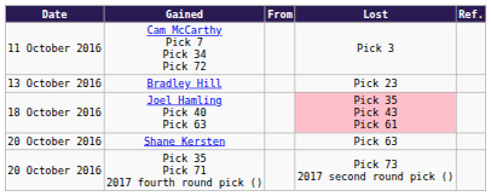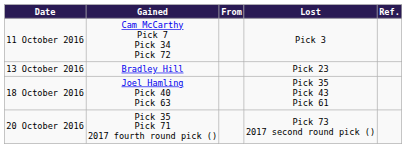 <table class="wikitable" style="text-align:center;">
 <tr>
 <td style="background:#2A1A54; color: white;"><strong>Date</strong></td>
 <td style="background:#2A1A54; color: white;"><strong>Gained</strong></td>
 <td style="background:#2A1A54; color: white;"><strong>From</strong></td>
 <td style="background:#2A1A54; color: white;"><strong>Lost</strong></td>
 <td style="background:#2A1A54; color: white;"><strong>Ref.</strong></td>
 </tr>
 <tr>
 <td>11 October 2016</td>
 <td><a href='#'>Cam McCarthy</a><br>Pick 7<br>Pick 34<br>Pick 72</td>
 <td></td>
 <td>Pick 3</td>
 <td></td>
 </tr>
 <tr>
 <td>13 October 2016</td>
 <td><a href='#'>Bradley Hill</a></td>
 <td></td>
 <td>Pick 23</td>
 <td></td>
 </tr>
 <tr>
 <td>18 October 2016</td>
 <td><a href='#'>Joel Hamling</a><br>Pick 40<br>Pick 63</td>
 <td></td>
-<td style="background: pink;">Pick 35<br>Pick 43<br>Pick 61</td>
-<td></td>
-</tr>
-<tr>
-<td>20 October 2016</td>
-<td><a href='#'>Shane Kersten</a></td>
-<td></td>
-<td>Pick 63</td>
+<td>Pick 35<br>Pick 43<br>Pick 61</td>
 <td></td>
 </tr>
 <tr>
 <td>20 October 2016</td>
 <td>Pick 35<br>Pick 71<br>2017 fourth round pick ()</td>
 <td></td>
 <td>Pick 73<br>2017 second round pick ()</td>
 <td></td>
 </tr>
 </table>
